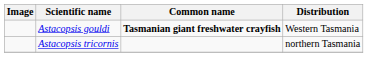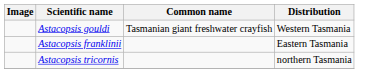 <table class="wikitable">
 <tr>
 <th>Image</th>
 <th>Scientific name</th>
 <th>Common name</th>
 <th>Distribution</th>
 </tr>
 <tr>
 <td></td>
 <td><em><a href='#'>Astacopsis gouldi</a></em></td>
-<td><strong>Tasmanian giant freshwater crayfish</strong></td>
+<td>Tasmanian giant freshwater crayfish</td>
 <td>Western Tasmania</td>
+</tr>
+<tr>
+<td></td>
+<td><em><a href='#'>Astacopsis franklinii</a></em></td>
+<td></td>
+<td>Eastern Tasmania</td>
 </tr>
 <tr>
 <td></td>
 <td><em><a href='#'>Astacopsis tricornis</a></em></td>
 <td></td>
 <td>northern Tasmania</td>
 </tr>
 <tr>
 </tr>
 </table>
